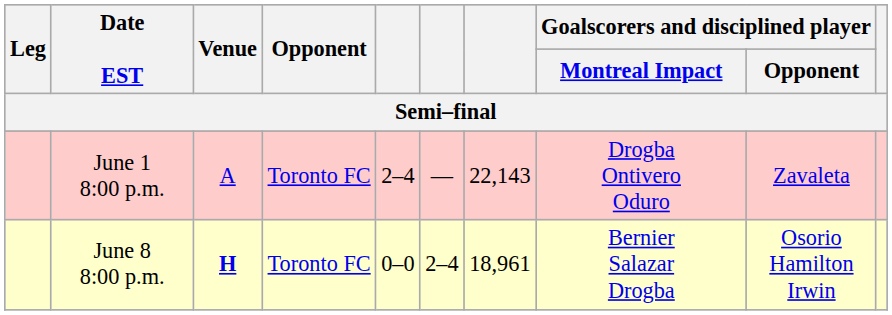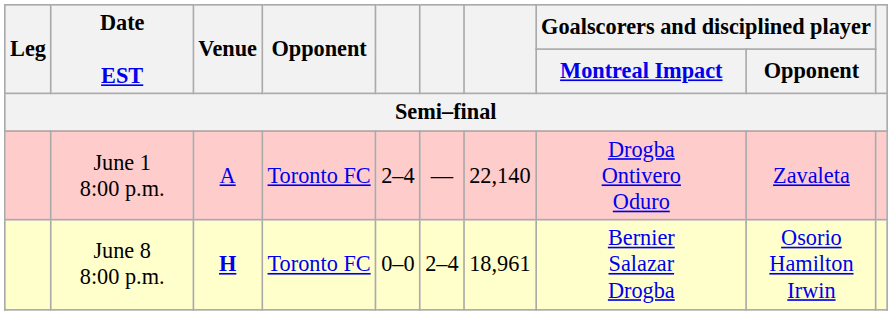 <table class="wikitable" Style="text-align: center;font-size:85%">
 <tr>
 <th rowspan="2">Leg</th>
 <th rowspan="2" style="width:80px">Date<br><br><a href='#'>EST</a></th>
 <th rowspan="2">Venue</th>
 <th rowspan="2">Opponent</th>
 <th rowspan="2"><br></th>
 <th rowspan="2"><br></th>
 <th rowspan="2"></th>
 <th colspan="2">Goalscorers and disciplined player</th>
 <th rowspan="2"></th>
 </tr>
 <tr>
 <th><a href='#'>Montreal Impact</a></th>
 <th>Opponent</th>
 </tr>
 <tr>
 <th colspan="12">Semi–final</th>
 </tr>
 <tr style="background:#fcc;">
 <td></td>
 <td>June 1<br>8:00 p.m.</td>
 <td><a href='#'>A</a></td>
 <td><a href='#'>Toronto FC</a></td>
 <td>2–4</td>
 <td>—</td>
-<td>22,143</td>
+<td>22,140</td>
 <td><a href='#'>Drogba</a> <br><a href='#'>Ontivero</a> <br><a href='#'>Oduro</a> </td>
 <td><a href='#'>Zavaleta</a> </td>
 <td></td>
 </tr>
 <tr style="background:#ffc;">
 <td></td>
 <td>June 8<br>8:00 p.m.</td>
 <td><strong><a href='#'>H</a></strong></td>
 <td><a href='#'>Toronto FC</a></td>
 <td>0–0</td>
 <td>2–4</td>
 <td>18,961</td>
 <td><a href='#'>Bernier</a> <br><a href='#'>Salazar</a> <br><a href='#'>Drogba</a> </td>
 <td><a href='#'>Osorio</a> <br><a href='#'>Hamilton</a> <br><a href='#'>Irwin</a> </td>
 <td></td>
 </tr>
 </table>
